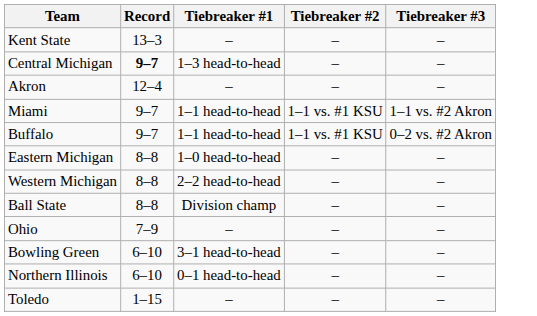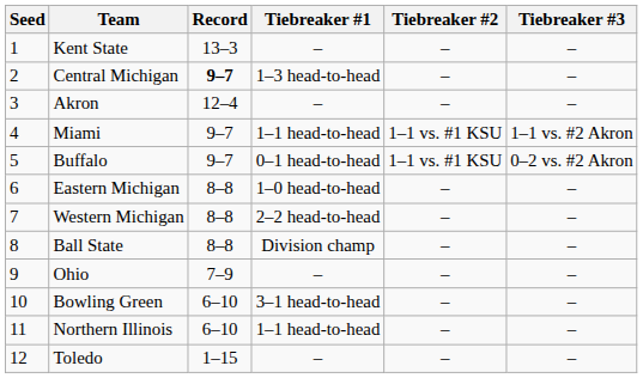 <table class="wikitable">
 <tr>
+<th>Seed</th>
 <th>Team</th>
 <th>Record</th>
 <th>Tiebreaker #1</th>
 <th>Tiebreaker #2</th>
 <th>Tiebreaker #3</th>
 </tr>
 <tr>
+<td>1</td>
 <td>Kent State</td>
 <td align=center>13–3</td>
 <td align=center>–</td>
 <td align=center>–</td>
 <td align=center>–</td>
 </tr>
 <tr>
+<td>2</td>
 <td>Central Michigan</td>
 <td align=center><strong>9–7</strong></td>
 <td align=center>1–3 head-to-head</td>
 <td align=center>–</td>
 <td align=center>–</td>
 </tr>
 <tr>
+<td>3</td>
 <td>Akron</td>
 <td align=center>12–4</td>
 <td align=center>–</td>
 <td align=center>–</td>
 <td align=center>–</td>
 </tr>
 <tr>
+<td>4</td>
 <td>Miami</td>
 <td align=center>9–7</td>
 <td align=center>1–1 head-to-head</td>
 <td align=center>1–1 vs. #1 KSU</td>
 <td align=center>1–1 vs. #2 Akron</td>
 </tr>
 <tr>
+<td>5</td>
 <td>Buffalo</td>
 <td align=center>9–7</td>
-<td align=center>1–1 head-to-head</td>
+<td align=center>0–1 head-to-head</td>
 <td align=center>1–1 vs. #1 KSU</td>
 <td align=center>0–2 vs. #2 Akron</td>
 </tr>
 <tr>
+<td>6</td>
 <td>Eastern Michigan</td>
 <td align=center>8–8</td>
 <td align=center>1–0 head-to-head</td>
 <td align=center>–</td>
 <td align=center>–</td>
 </tr>
 <tr>
+<td>7</td>
 <td>Western Michigan</td>
 <td align=center>8–8</td>
 <td align=center>2–2 head-to-head</td>
 <td align=center>–</td>
 <td align=center>–</td>
 </tr>
 <tr>
+<td>8</td>
 <td>Ball State</td>
 <td align=center>8–8</td>
 <td align=center>Division champ</td>
 <td align=center>–</td>
 <td align=center>–</td>
 </tr>
 <tr>
+<td>9</td>
 <td>Ohio</td>
 <td align=center>7–9</td>
 <td align=center>–</td>
 <td align=center>–</td>
 <td align=center>–</td>
 </tr>
 <tr>
+<td>10</td>
 <td>Bowling Green</td>
 <td align=center>6–10</td>
 <td align=center>3–1 head-to-head</td>
 <td align=center>–</td>
 <td align=center>–</td>
 </tr>
 <tr>
+<td>11</td>
 <td>Northern Illinois</td>
 <td align=center>6–10</td>
-<td align=center>0–1 head-to-head</td>
+<td align=center>1–1 head-to-head</td>
 <td align=center>–</td>
 <td align=center>–</td>
 </tr>
 <tr>
+<td>12</td>
 <td>Toledo</td>
 <td align=center>1–15</td>
 <td align=center>–</td>
 <td align=center>–</td>
 <td align=center>–</td>
 </tr>
 </table>
